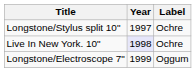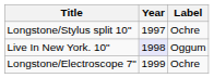 <table class="wikitable">
 <tr>
 <th>Title</th>
 <th>Year</th>
 <th>Label</th>
 </tr>
 <tr>
 <td>Longstone/Stylus split 10"</td>
 <td>1997</td>
 <td>Ochre</td>
 </tr>
 <tr>
 <td>Live In New York. 10"</td>
 <td style="background: lavender;">1998</td>
-<td>Ochre</td>
+<td>Oggum</td>
 </tr>
 <tr>
 <td>Longstone/Electroscope 7"</td>
 <td>1999</td>
-<td>Oggum</td>
+<td>Ochre</td>
 </tr>
 </table>
